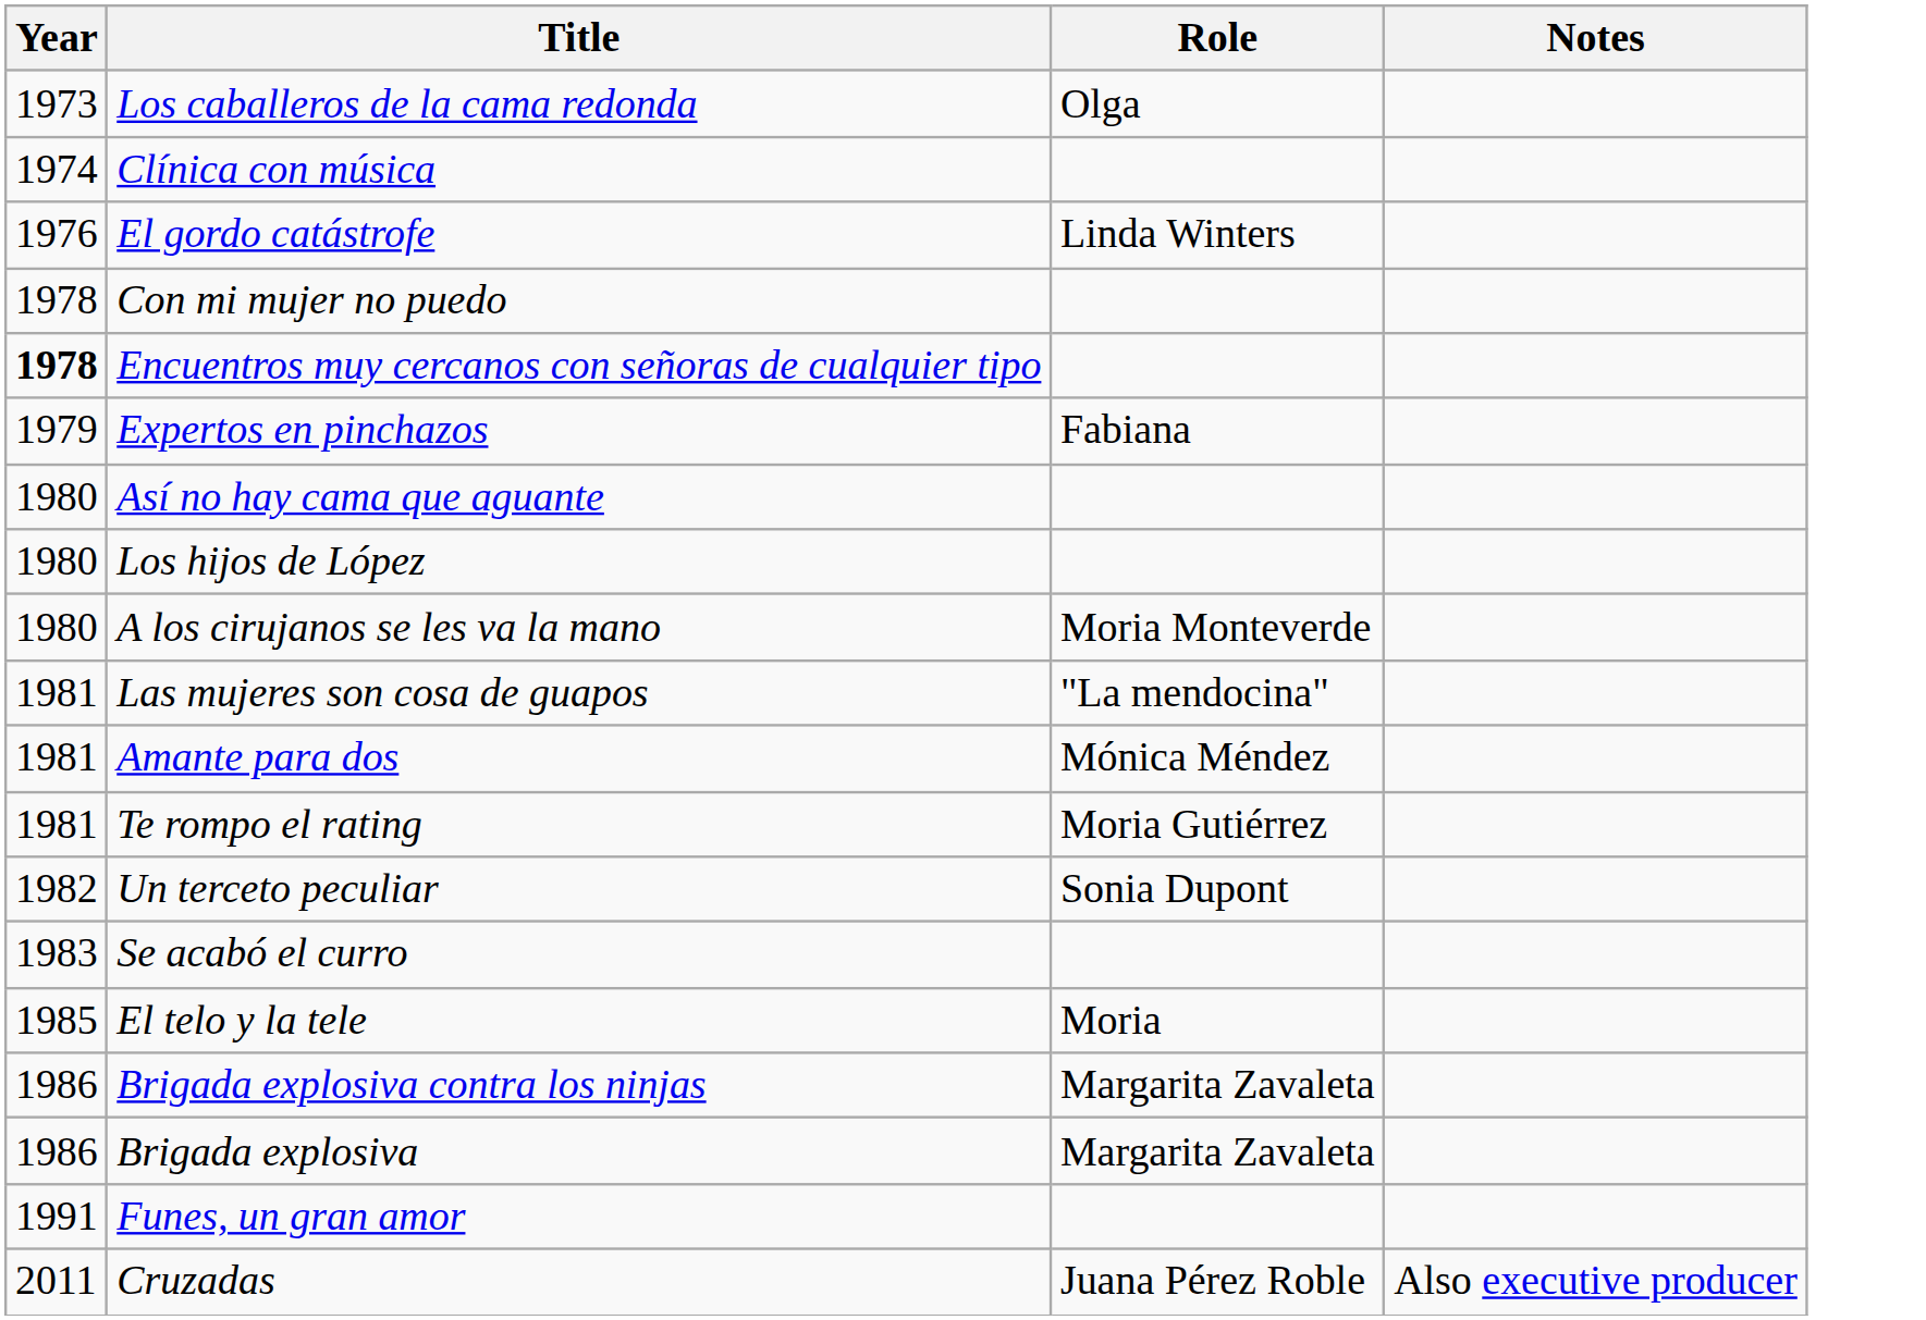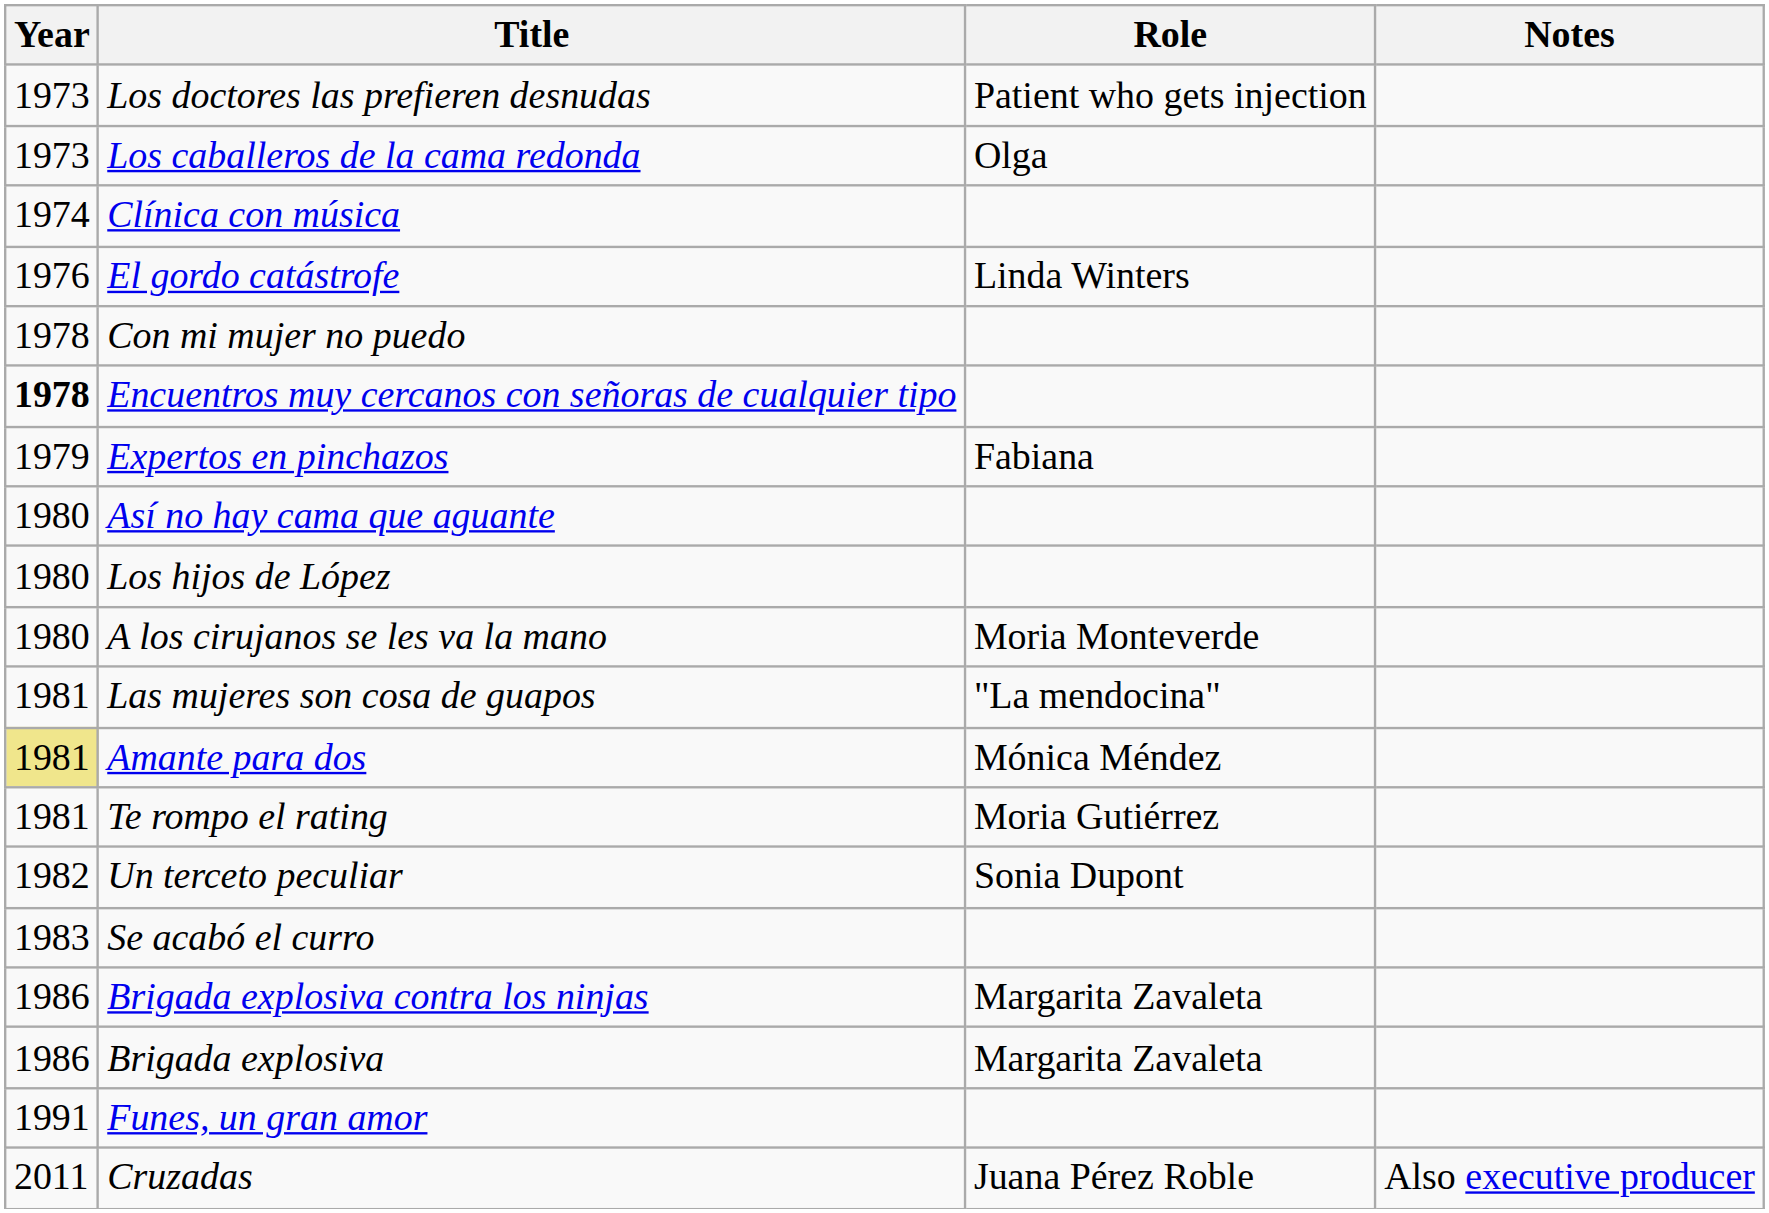 <table class="wikitable sortable">
 <tr>
 <th>Year</th>
 <th>Title</th>
 <th>Role</th>
 <th class="unsortable">Notes</th>
+</tr>
+<tr>
+<td>1973</td>
+<td><em>Los doctores las prefieren desnudas</em></td>
+<td>Patient who gets injection</td>
+<td></td>
 </tr>
 <tr>
 <td>1973</td>
 <td><em><a href='#'>Los caballeros de la cama redonda</a></em></td>
 <td>Olga</td>
 <td></td>
 </tr>
 <tr>
 <td>1974</td>
 <td><em><a href='#'>Clínica con música</a></em></td>
 <td></td>
 <td></td>
 </tr>
 <tr>
 <td>1976</td>
 <td><em><a href='#'>El gordo catástrofe</a></em></td>
 <td>Linda Winters</td>
 <td></td>
 </tr>
 <tr>
 <td>1978</td>
 <td><em>Con mi mujer no puedo</em></td>
 <td></td>
 <td></td>
 </tr>
 <tr>
 <td><strong>1978</strong></td>
 <td><em><a href='#'>Encuentros muy cercanos con señoras de cualquier tipo</a></em></td>
 <td></td>
 <td></td>
 </tr>
 <tr>
 <td>1979</td>
 <td><em><a href='#'>Expertos en pinchazos</a></em></td>
 <td>Fabiana</td>
 <td></td>
 </tr>
 <tr>
 <td>1980</td>
 <td><em><a href='#'>Así no hay cama que aguante</a></em></td>
 <td></td>
 <td></td>
 </tr>
 <tr>
 <td>1980</td>
 <td><em>Los hijos de López</em></td>
 <td></td>
 <td></td>
 </tr>
 <tr>
 <td>1980</td>
 <td><em>A los cirujanos se les va la mano</em></td>
 <td>Moria Monteverde</td>
 <td></td>
 </tr>
 <tr>
 <td>1981</td>
 <td><em>Las mujeres son cosa de guapos</em></td>
 <td>"La mendocina"</td>
 <td></td>
 </tr>
 <tr>
-<td>1981</td>
+<td style="background: khaki;">1981</td>
 <td><em><a href='#'>Amante para dos</a></em></td>
 <td>Mónica Méndez</td>
 <td></td>
 </tr>
 <tr>
 <td>1981</td>
 <td><em>Te rompo el rating</em></td>
 <td>Moria Gutiérrez</td>
 <td></td>
 </tr>
 <tr>
 <td>1982</td>
 <td><em>Un terceto peculiar</em></td>
 <td>Sonia Dupont</td>
 <td></td>
 </tr>
 <tr>
 <td>1983</td>
 <td><em>Se acabó el curro</em></td>
 <td></td>
-<td></td>
-</tr>
-<tr>
-<td>1985</td>
-<td><em>El telo y la tele</em></td>
-<td>Moria</td>
 <td></td>
 </tr>
 <tr>
 <td>1986</td>
 <td><em><a href='#'>Brigada explosiva contra los ninjas</a></em></td>
 <td>Margarita Zavaleta</td>
 <td></td>
 </tr>
 <tr>
 <td>1986</td>
 <td><em>Brigada explosiva</em></td>
 <td>Margarita Zavaleta</td>
 <td></td>
 </tr>
 <tr>
 <td>1991</td>
 <td><em><a href='#'>Funes, un gran amor</a></em></td>
 <td></td>
 <td></td>
 </tr>
 <tr>
 <td>2011</td>
 <td><em>Cruzadas</em></td>
 <td>Juana Pérez Roble</td>
 <td>Also <a href='#'>executive producer</a></td>
 </tr>
 </table>
